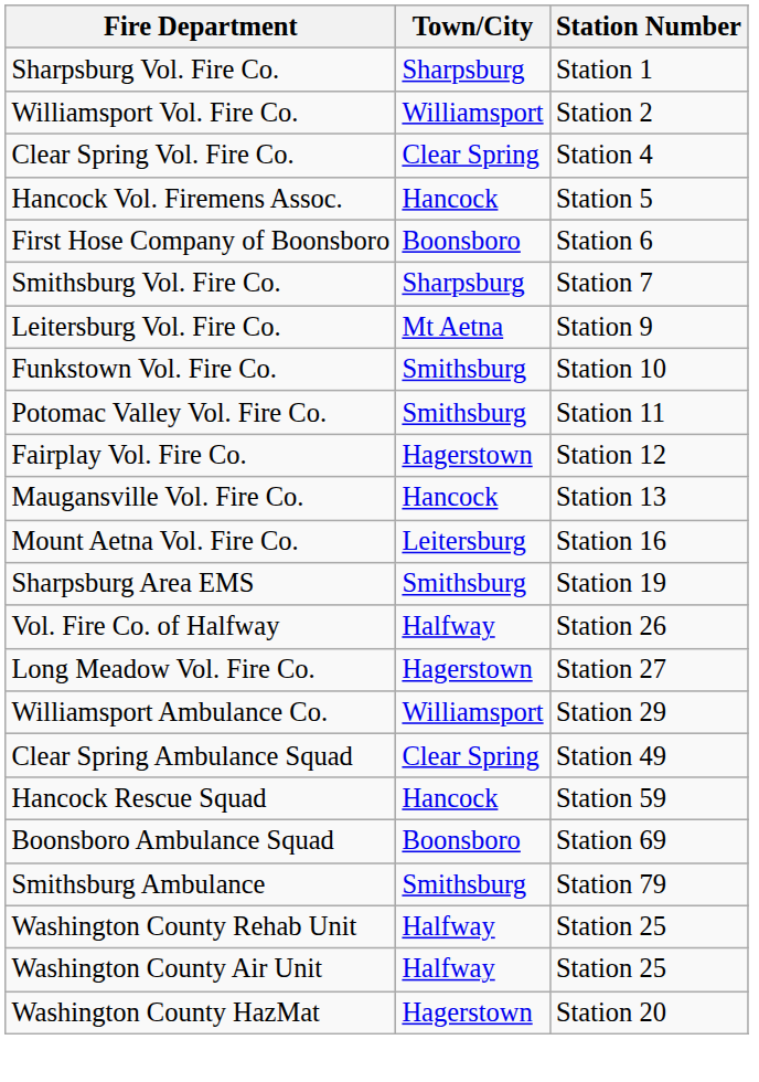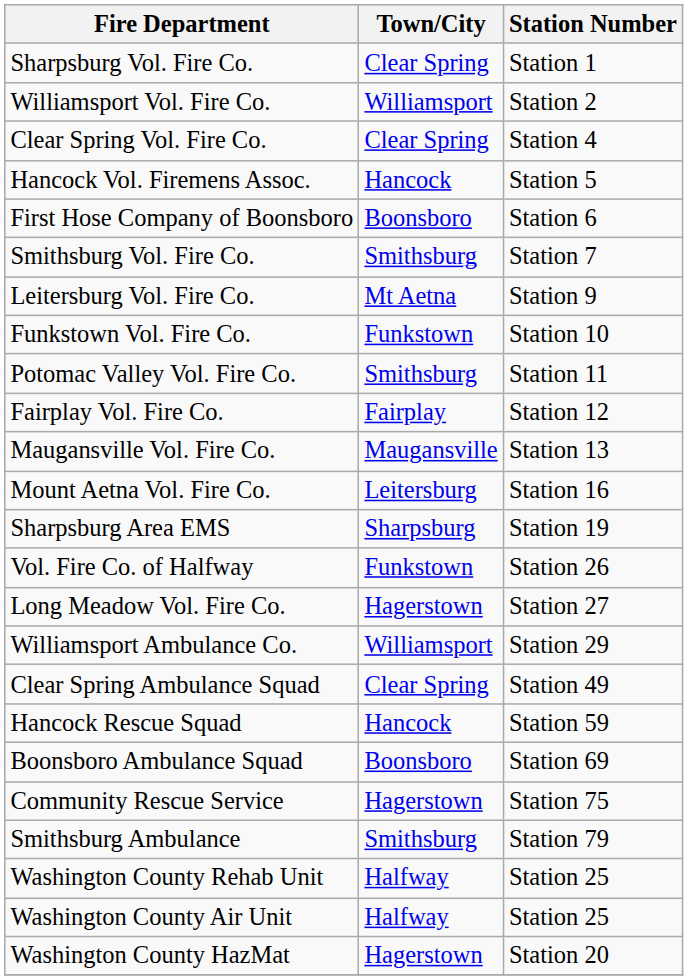 <table class="wikitable">
 <tr>
 <th>Fire Department</th>
 <th>Town/City</th>
 <th>Station Number</th>
 </tr>
 <tr>
 <td>Sharpsburg Vol. Fire Co.</td>
-<td><a href='#'>Sharpsburg</a></td>
+<td><a href='#'>Clear Spring</a></td>
 <td>Station 1</td>
 </tr>
 <tr>
 <td>Williamsport Vol. Fire Co.</td>
 <td><a href='#'>Williamsport</a></td>
 <td>Station 2</td>
 </tr>
 <tr>
 <td>Clear Spring Vol. Fire Co.</td>
 <td><a href='#'>Clear Spring</a></td>
 <td>Station 4</td>
 </tr>
 <tr>
 <td>Hancock Vol. Firemens Assoc.</td>
 <td><a href='#'>Hancock</a></td>
 <td>Station 5</td>
 </tr>
 <tr>
 <td>First Hose Company of Boonsboro</td>
 <td><a href='#'>Boonsboro</a></td>
 <td>Station 6</td>
 </tr>
 <tr>
 <td>Smithsburg Vol. Fire Co.</td>
-<td><a href='#'>Sharpsburg</a></td>
+<td><a href='#'>Smithsburg</a></td>
 <td>Station 7</td>
 </tr>
 <tr>
 <td>Leitersburg Vol. Fire Co.</td>
 <td><a href='#'>Mt Aetna</a></td>
 <td>Station 9</td>
 </tr>
 <tr>
 <td>Funkstown Vol. Fire Co.</td>
-<td><a href='#'>Smithsburg</a></td>
+<td><a href='#'>Funkstown</a></td>
 <td>Station 10</td>
 </tr>
 <tr>
 <td>Potomac Valley Vol. Fire Co.</td>
 <td><a href='#'>Smithsburg</a></td>
 <td>Station 11</td>
 </tr>
 <tr>
 <td>Fairplay Vol. Fire Co.</td>
-<td><a href='#'>Hagerstown</a></td>
+<td><a href='#'>Fairplay</a></td>
 <td>Station 12</td>
 </tr>
 <tr>
 <td>Maugansville Vol. Fire Co.</td>
-<td><a href='#'>Hancock</a></td>
+<td><a href='#'>Maugansville</a></td>
 <td>Station 13</td>
 </tr>
 <tr>
 <td>Mount Aetna Vol. Fire Co.</td>
 <td><a href='#'>Leitersburg</a></td>
 <td>Station 16</td>
 </tr>
 <tr>
 <td>Sharpsburg Area EMS</td>
-<td><a href='#'>Smithsburg</a></td>
+<td><a href='#'>Sharpsburg</a></td>
 <td>Station 19</td>
 </tr>
 <tr>
 <td>Vol. Fire Co. of Halfway</td>
-<td><a href='#'>Halfway</a></td>
+<td><a href='#'>Funkstown</a></td>
 <td>Station 26</td>
 </tr>
 <tr>
 <td>Long Meadow Vol. Fire Co.</td>
 <td><a href='#'>Hagerstown</a></td>
 <td>Station 27</td>
 </tr>
 <tr>
 <td>Williamsport Ambulance Co.</td>
 <td><a href='#'>Williamsport</a></td>
 <td>Station 29</td>
 </tr>
 <tr>
 <td>Clear Spring Ambulance Squad</td>
 <td><a href='#'>Clear Spring</a></td>
 <td>Station 49</td>
 </tr>
 <tr>
 <td>Hancock Rescue Squad</td>
 <td><a href='#'>Hancock</a></td>
 <td>Station 59</td>
 </tr>
 <tr>
 <td>Boonsboro Ambulance Squad</td>
 <td><a href='#'>Boonsboro</a></td>
 <td>Station 69</td>
 </tr>
 <tr>
+<td>Community Rescue Service</td>
+<td><a href='#'>Hagerstown</a></td>
+<td>Station 75</td>
+</tr>
+<tr>
 <td>Smithsburg Ambulance</td>
 <td><a href='#'>Smithsburg</a></td>
 <td>Station 79</td>
 </tr>
 <tr>
 <td>Washington County Rehab Unit</td>
 <td><a href='#'>Halfway</a></td>
 <td>Station 25</td>
 </tr>
 <tr>
 <td>Washington County Air Unit</td>
 <td><a href='#'>Halfway</a></td>
 <td>Station 25</td>
 </tr>
 <tr>
 <td>Washington County HazMat</td>
 <td><a href='#'>Hagerstown</a></td>
 <td>Station 20</td>
 </tr>
 <tr>
 </tr>
 </table>
